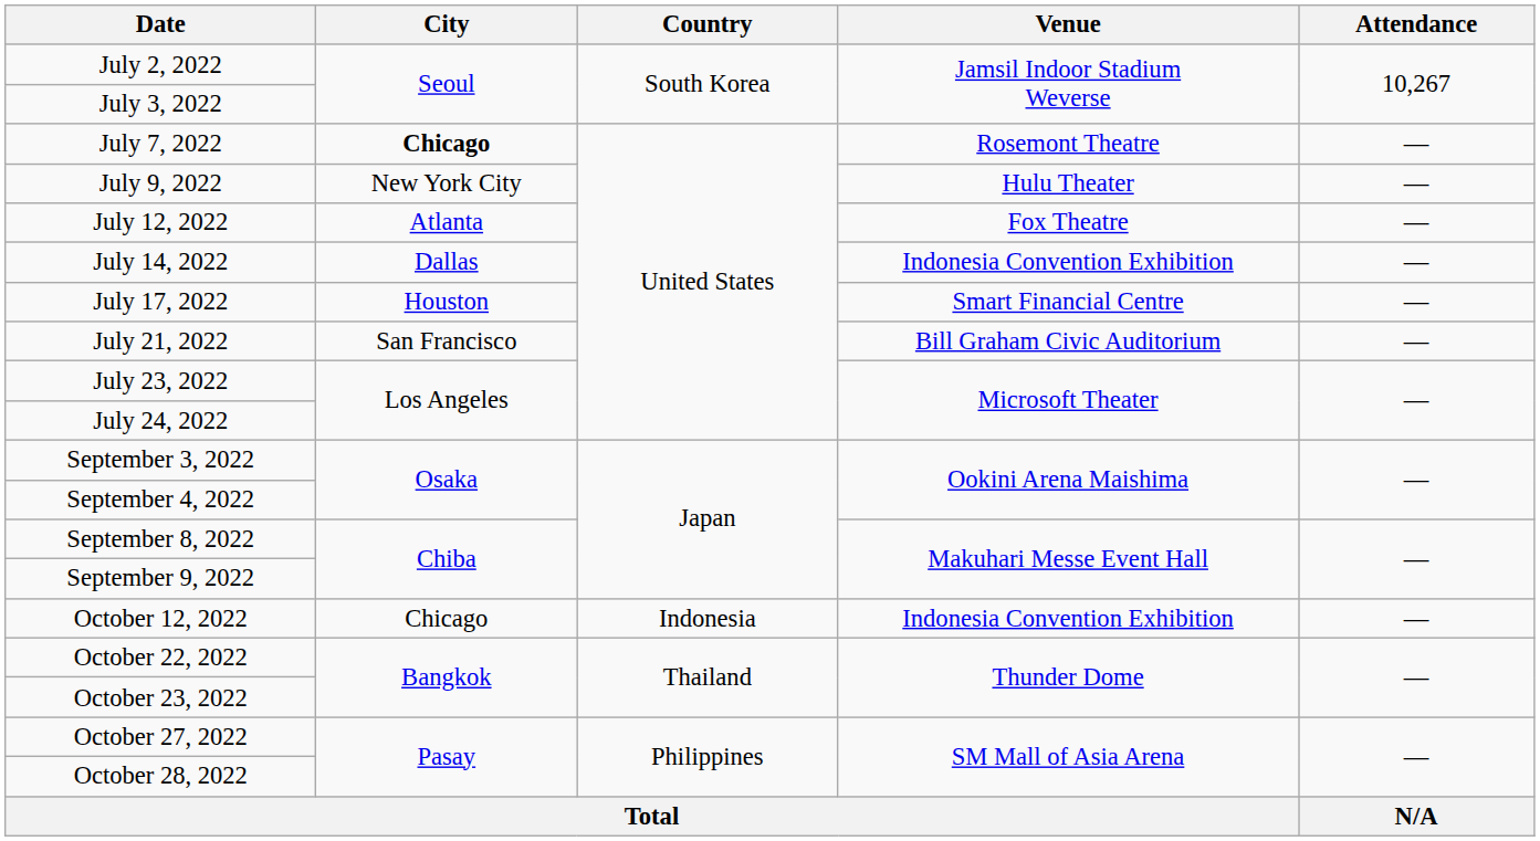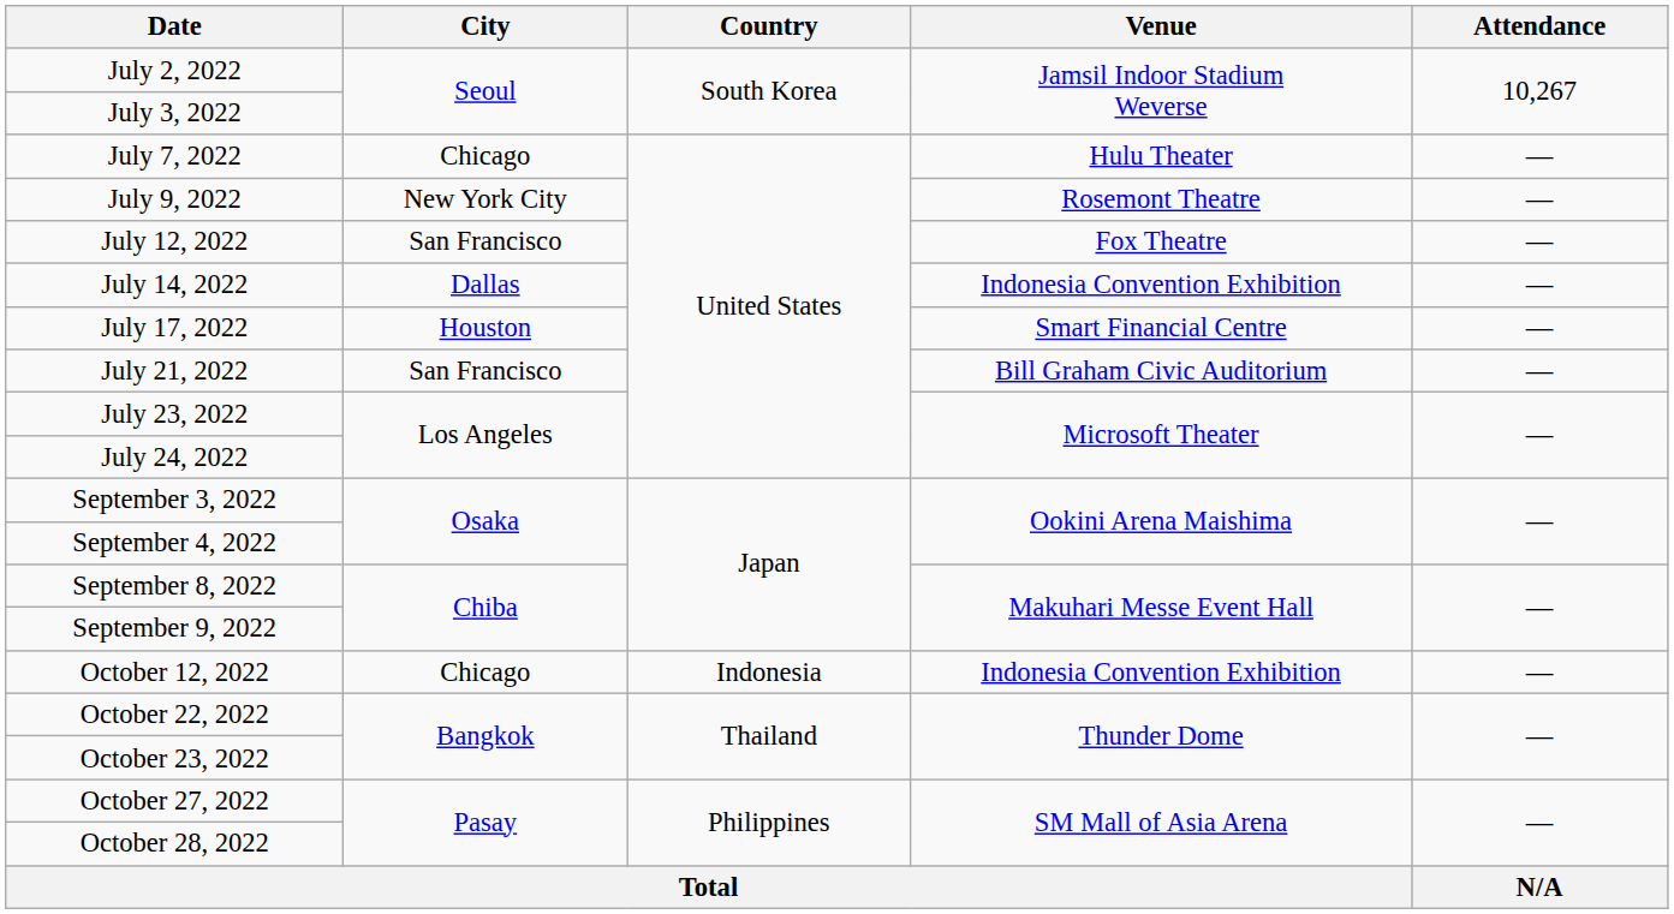 <table class="wikitable plainrowheaders" style="text-align:center;">
 <tr>
 <th scope="col" style="width:12em;">Date</th>
 <th scope="col" style="width:10em;">City</th>
 <th scope="col" style="width:10em;">Country</th>
 <th scope="col" style="width:18em;">Venue</th>
 <th scope="col" style="width:9em;">Attendance</th>
 </tr>
 <tr>
 <td>July 2, 2022</td>
 <td rowspan="2"><a href='#'>Seoul</a></td>
 <td rowspan="2">South Korea</td>
 <td rowspan="2"><a href='#'>Jamsil Indoor Stadium</a><br><a href='#'>Weverse</a></td>
 <td rowspan="2">10,267</td>
 </tr>
 <tr>
 <td>July 3, 2022</td>
 </tr>
 <tr>
 <td>July 7, 2022</td>
-<td><strong>Chicago</strong></td>
+<td>Chicago</td>
 <td rowspan="8">United States</td>
-<td><a href='#'>Rosemont Theatre</a></td>
+<td><a href='#'>Hulu Theater</a></td>
 <td>—</td>
 </tr>
 <tr>
 <td>July 9, 2022</td>
 <td>New York City</td>
-<td><a href='#'>Hulu Theater</a></td>
+<td><a href='#'>Rosemont Theatre</a></td>
 <td>—</td>
 </tr>
 <tr>
 <td>July 12, 2022</td>
-<td><a href='#'>Atlanta</a></td>
+<td>San Francisco</td>
 <td><a href='#'>Fox Theatre</a></td>
 <td>—</td>
 </tr>
 <tr>
 <td>July 14, 2022</td>
 <td><a href='#'>Dallas</a></td>
 <td><a href='#'>Indonesia Convention Exhibition</a></td>
 <td>—</td>
 </tr>
 <tr>
 <td>July 17, 2022</td>
 <td><a href='#'>Houston</a></td>
 <td><a href='#'>Smart Financial Centre</a></td>
 <td>—</td>
 </tr>
 <tr>
 <td>July 21, 2022</td>
 <td>San Francisco</td>
 <td><a href='#'>Bill Graham Civic Auditorium</a></td>
 <td>—</td>
 </tr>
 <tr>
 <td>July 23, 2022</td>
 <td rowspan="2">Los Angeles</td>
 <td rowspan="2"><a href='#'>Microsoft Theater</a></td>
 <td rowspan="2">—</td>
 </tr>
 <tr>
 <td>July 24, 2022</td>
 </tr>
 <tr>
 <td>September 3, 2022</td>
 <td rowspan="2"><a href='#'>Osaka</a></td>
 <td rowspan="4">Japan</td>
 <td rowspan="2"><a href='#'>Ookini Arena Maishima</a></td>
 <td rowspan="2">—</td>
 </tr>
 <tr>
 <td>September 4, 2022</td>
 </tr>
 <tr>
 <td>September 8, 2022</td>
 <td rowspan="2"><a href='#'>Chiba</a></td>
 <td rowspan="2"><a href='#'>Makuhari Messe Event Hall</a></td>
 <td rowspan="2">—</td>
 </tr>
 <tr>
 <td>September 9, 2022</td>
 </tr>
 <tr>
 <td>October 12, 2022</td>
 <td>Chicago</td>
 <td>Indonesia</td>
 <td><a href='#'>Indonesia Convention Exhibition</a></td>
 <td>—</td>
 </tr>
 <tr>
 <td>October 22, 2022</td>
 <td rowspan="2"><a href='#'>Bangkok</a></td>
 <td rowspan="2">Thailand</td>
 <td rowspan="2"><a href='#'>Thunder Dome</a></td>
 <td rowspan="2">—</td>
 </tr>
 <tr>
 <td>October 23, 2022</td>
 </tr>
 <tr>
 <td>October 27, 2022</td>
 <td rowspan="2"><a href='#'>Pasay</a></td>
 <td rowspan="2">Philippines</td>
 <td rowspan="2"><a href='#'>SM Mall of Asia Arena</a></td>
 <td rowspan="2">—</td>
 </tr>
 <tr>
 <td>October 28, 2022</td>
 </tr>
 <tr>
 <th colspan="4">Total</th>
 <th>N/A</th>
 </tr>
 </table>
